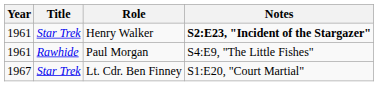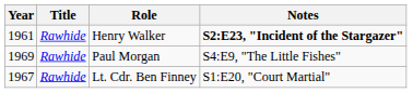 <table class="wikitable">
 <tr>
 <th>Year</th>
 <th>Title</th>
 <th>Role</th>
 <th>Notes</th>
 </tr>
 <tr>
 <td>1961</td>
-<td><em><a href='#'>Star Trek</a></em></td>
+<td><em><a href='#'>Rawhide</a></em></td>
 <td>Henry Walker</td>
 <td><strong>S2:E23, "Incident of the Stargazer"</strong></td>
 </tr>
 <tr>
-<td>1961</td>
+<td>1969</td>
 <td><em><a href='#'>Rawhide</a></em></td>
 <td>Paul Morgan</td>
 <td>S4:E9, "The Little Fishes"</td>
 </tr>
 <tr>
 <td>1967</td>
-<td><em><a href='#'>Star Trek</a></em></td>
+<td><em><a href='#'>Rawhide</a></em></td>
 <td>Lt. Cdr. Ben Finney</td>
 <td>S1:E20, "Court Martial"</td>
 </tr>
 </table>
